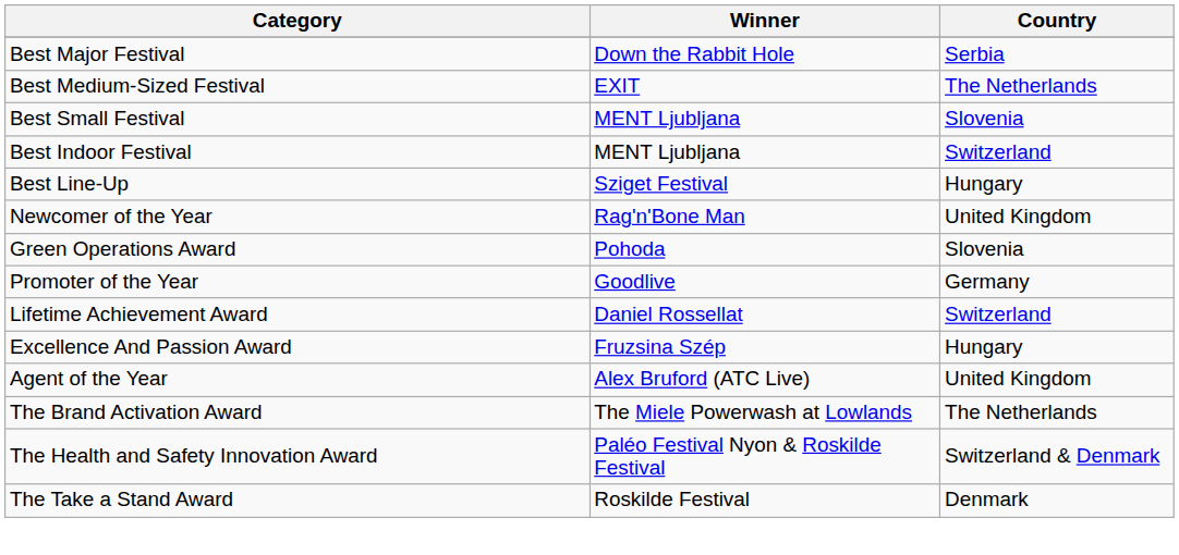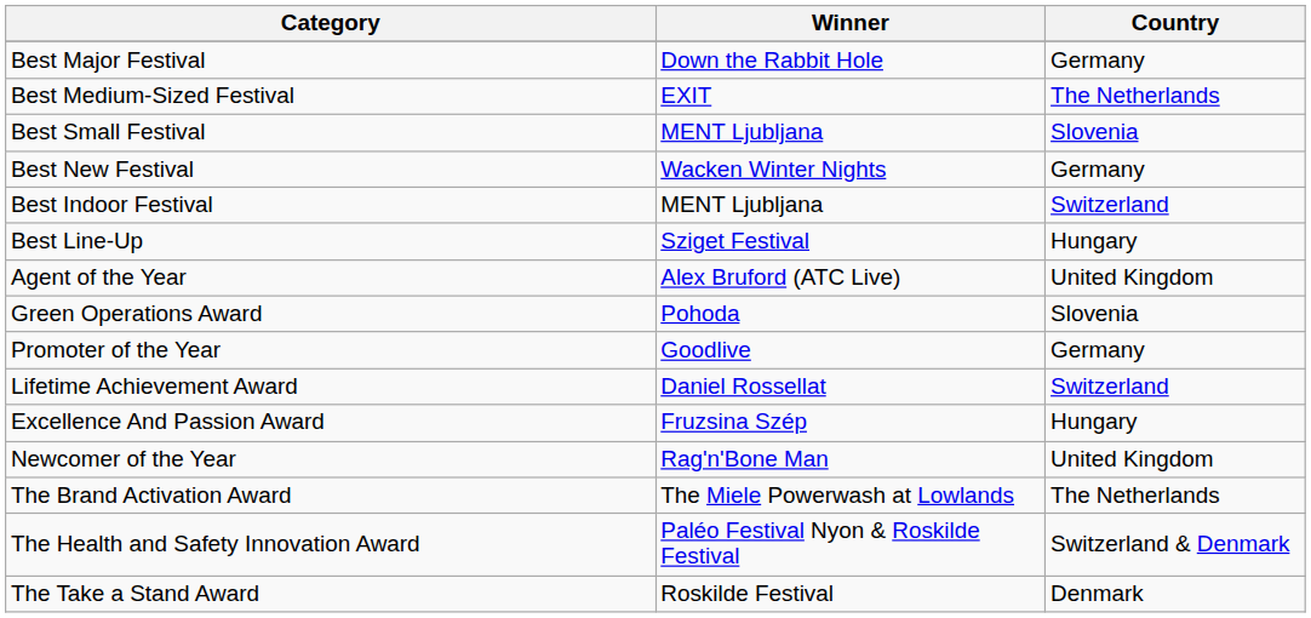 <table class="wikitable" width="72%">
 <tr>
 <th style="text-align:center;" width="50%" !>Category</th>
 <th style="text-align:center;" width="30%" !>Winner</th>
 <th style="text-align:center;" width="20%" !>Country</th>
 </tr>
 <tr bgcolor="#ffffff">
 </tr>
 <tr>
 <td>Best Major Festival</td>
 <td><a href='#'>Down the Rabbit Hole</a></td>
-<td><a href='#'>Serbia</a></td>
+<td>Germany</td>
 </tr>
 <tr>
 <td>Best Medium-Sized Festival</td>
 <td><a href='#'>EXIT</a></td>
 <td><a href='#'>The Netherlands</a></td>
 </tr>
 <tr>
 <td>Best Small Festival</td>
 <td><a href='#'>MENT Ljubljana</a></td>
 <td><a href='#'>Slovenia</a></td>
 </tr>
 <tr>
+<td>Best New Festival</td>
+<td><a href='#'>Wacken Winter Nights</a></td>
+<td>Germany</td>
+</tr>
+<tr>
 <td>Best Indoor Festival</td>
 <td>MENT Ljubljana</td>
 <td><a href='#'>Switzerland</a></td>
 </tr>
 <tr>
 <td>Best Line-Up</td>
 <td><a href='#'>Sziget Festival</a></td>
 <td>Hungary</td>
 </tr>
 <tr>
-<td>Newcomer of the Year</td>
-<td><a href='#'>Rag'n'Bone Man</a></td>
+<td>Agent of the Year</td>
+<td><a href='#'>Alex Bruford</a> (ATC Live)</td>
 <td>United Kingdom</td>
 </tr>
 <tr>
 <td>Green Operations Award</td>
 <td><a href='#'>Pohoda</a></td>
 <td>Slovenia</td>
 </tr>
 <tr>
 <td>Promoter of the Year</td>
 <td><a href='#'>Goodlive</a></td>
 <td>Germany</td>
 </tr>
 <tr>
 <td>Lifetime Achievement Award</td>
 <td><a href='#'>Daniel Rossellat</a></td>
 <td><a href='#'>Switzerland</a></td>
 </tr>
 <tr>
 <td>Excellence And Passion Award</td>
 <td><a href='#'>Fruzsina Szép</a></td>
 <td>Hungary</td>
 </tr>
 <tr>
-<td>Agent of the Year</td>
-<td><a href='#'>Alex Bruford</a> (ATC Live)</td>
+<td>Newcomer of the Year</td>
+<td><a href='#'>Rag'n'Bone Man</a></td>
 <td>United Kingdom</td>
 </tr>
 <tr>
 <td>The Brand Activation Award</td>
 <td>The <a href='#'>Miele</a> Powerwash at <a href='#'>Lowlands</a></td>
 <td>The Netherlands</td>
 </tr>
 <tr>
 <td>The Health and Safety Innovation Award</td>
 <td><a href='#'>Paléo Festival</a> Nyon & <a href='#'>Roskilde Festival</a></td>
 <td>Switzerland & <a href='#'>Denmark</a></td>
 </tr>
 <tr>
 <td>The Take a Stand Award</td>
 <td>Roskilde Festival</td>
 <td>Denmark</td>
 </tr>
 </table>
